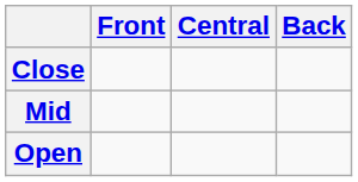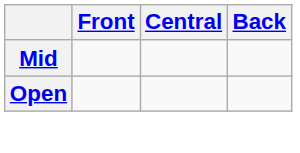 <table class=wikitable style=text-align:center>
 <tr>
 <th></th>
 <th><a href='#'>Front</a></th>
 <th><a href='#'>Central</a></th>
 <th><a href='#'>Back</a></th>
-</tr>
-<tr>
-<th><a href='#'>Close</a></th>
-<td></td>
-<td></td>
-<td></td>
 </tr>
 <tr>
 <th><a href='#'>Mid</a></th>
 <td></td>
 <td></td>
 <td></td>
 </tr>
 <tr>
 <th><a href='#'>Open</a></th>
 <td></td>
 <td></td>
 <td></td>
 </tr>
 </table>
